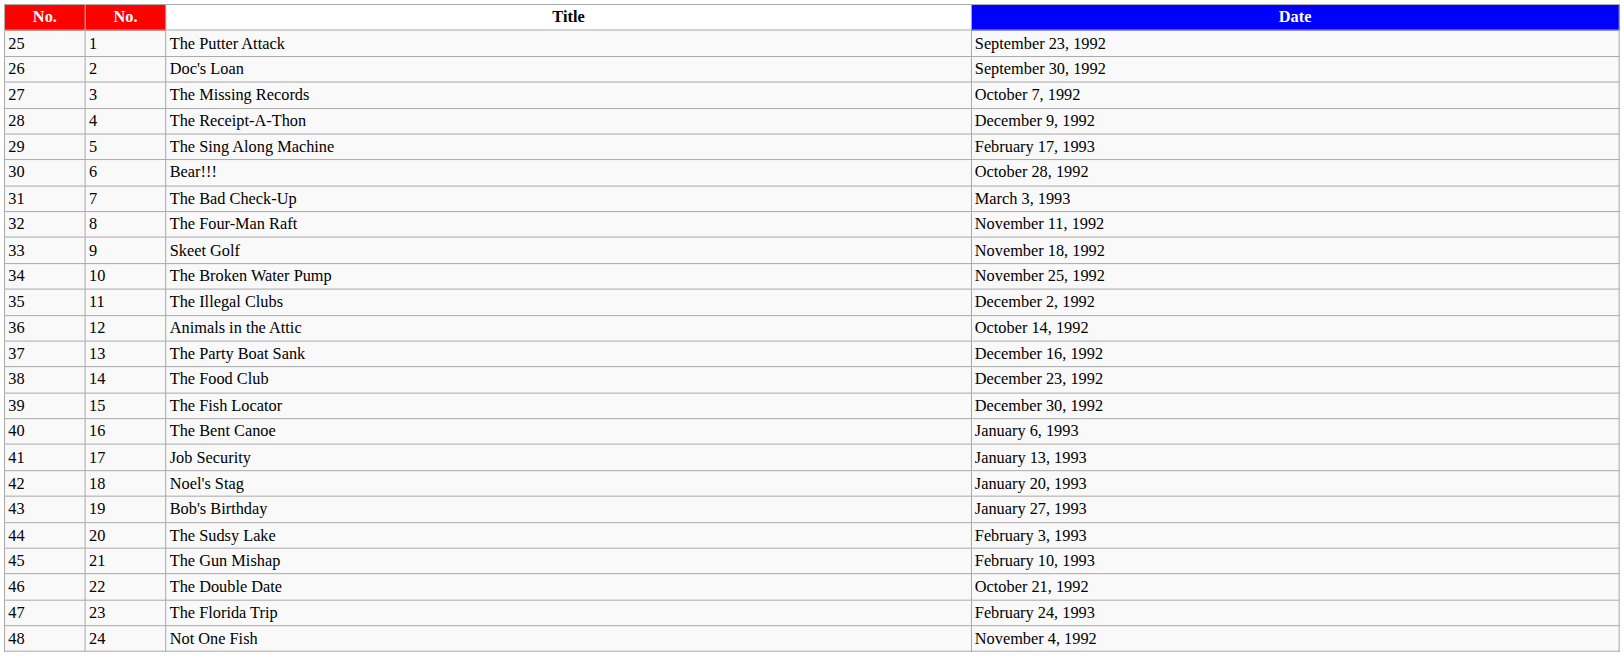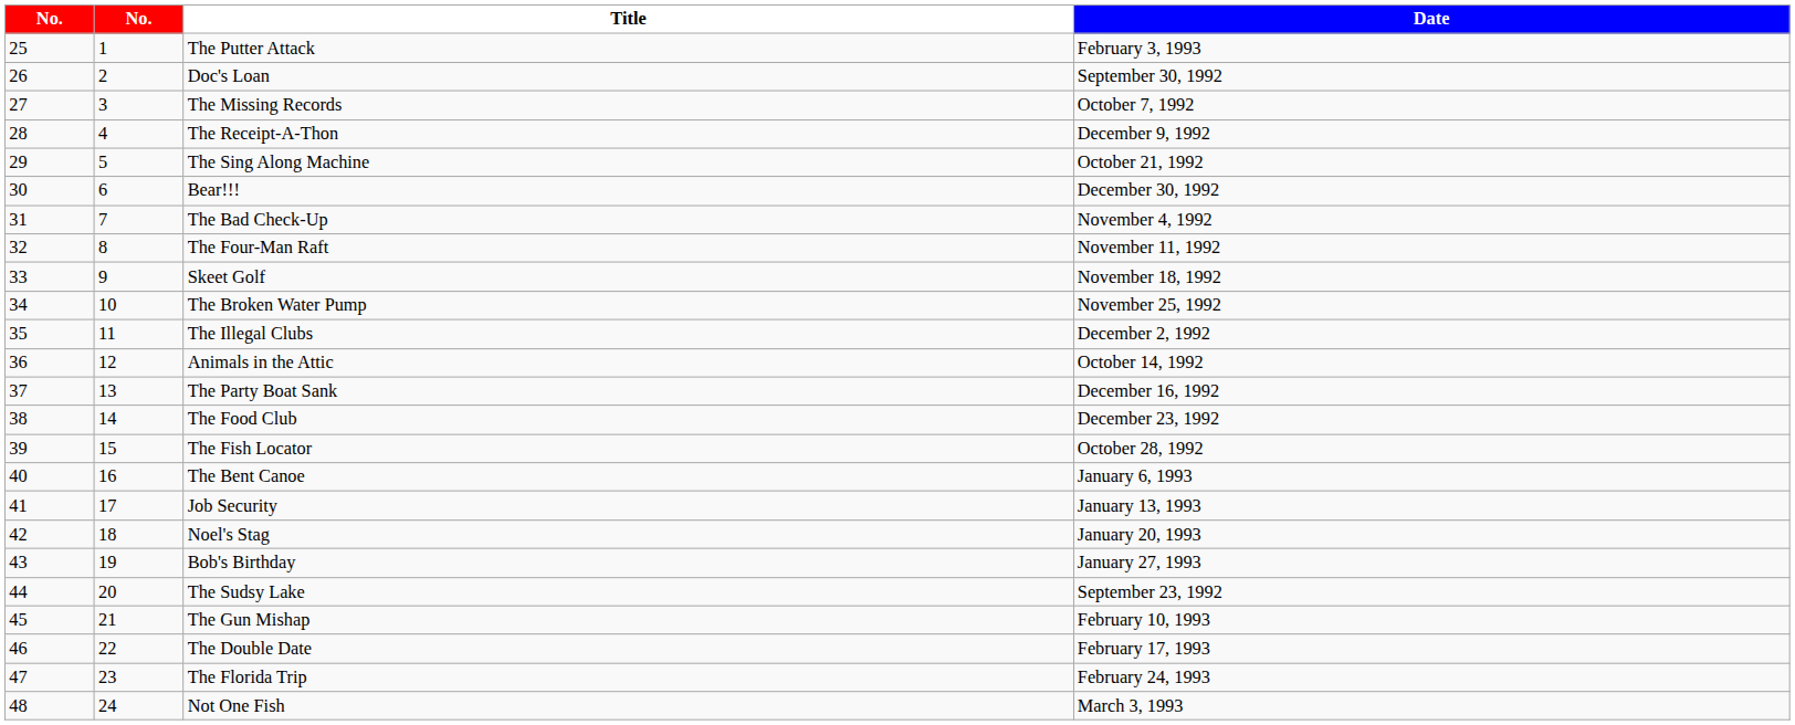 <table class="wikitable plainrowheaders" style="width:100%; margin:auto;">
 <tr>
 <th style="background:red; color:#FFFFFF; width:5%">No.</th>
 <th style="background:red; color:#FFFFFF; width:5%">No.</th>
 <th style="background:white; color:#black">Title</th>
 <th style="background:blue; color:#FFFFFF">Date</th>
 </tr>
 <tr>
 <td>25</td>
 <td>1</td>
 <td>The Putter Attack</td>
-<td>September 23, 1992</td>
+<td>February 3, 1993</td>
 </tr>
 <tr>
 <td>26</td>
 <td>2</td>
 <td>Doc's Loan</td>
 <td>September 30, 1992</td>
 </tr>
 <tr>
 <td>27</td>
 <td>3</td>
 <td>The Missing Records</td>
 <td>October 7, 1992</td>
 </tr>
 <tr>
 <td>28</td>
 <td>4</td>
 <td>The Receipt-A-Thon</td>
 <td>December 9, 1992</td>
 </tr>
 <tr>
 <td>29</td>
 <td>5</td>
 <td>The Sing Along Machine</td>
-<td>February 17, 1993</td>
+<td>October 21, 1992</td>
 </tr>
 <tr>
 <td>30</td>
 <td>6</td>
 <td>Bear!!!</td>
-<td>October 28, 1992</td>
+<td>December 30, 1992</td>
 </tr>
 <tr>
 <td>31</td>
 <td>7</td>
 <td>The Bad Check-Up</td>
-<td>March 3, 1993</td>
+<td>November 4, 1992</td>
 </tr>
 <tr>
 <td>32</td>
 <td>8</td>
 <td>The Four-Man Raft</td>
 <td>November 11, 1992</td>
 </tr>
 <tr>
 <td>33</td>
 <td>9</td>
 <td>Skeet Golf</td>
 <td>November 18, 1992</td>
 </tr>
 <tr>
 <td>34</td>
 <td>10</td>
 <td>The Broken Water Pump</td>
 <td>November 25, 1992</td>
 </tr>
 <tr>
 <td>35</td>
 <td>11</td>
 <td>The Illegal Clubs</td>
 <td>December 2, 1992</td>
 </tr>
 <tr>
 <td>36</td>
 <td>12</td>
 <td>Animals in the Attic</td>
 <td>October 14, 1992</td>
 </tr>
 <tr>
 <td>37</td>
 <td>13</td>
 <td>The Party Boat Sank</td>
 <td>December 16, 1992</td>
 </tr>
 <tr>
 <td>38</td>
 <td>14</td>
 <td>The Food Club</td>
 <td>December 23, 1992</td>
 </tr>
 <tr>
 <td>39</td>
 <td>15</td>
 <td>The Fish Locator</td>
-<td>December 30, 1992</td>
+<td>October 28, 1992</td>
 </tr>
 <tr>
 <td>40</td>
 <td>16</td>
 <td>The Bent Canoe</td>
 <td>January 6, 1993</td>
 </tr>
 <tr>
 <td>41</td>
 <td>17</td>
 <td>Job Security</td>
 <td>January 13, 1993</td>
 </tr>
 <tr>
 <td>42</td>
 <td>18</td>
 <td>Noel's Stag</td>
 <td>January 20, 1993</td>
 </tr>
 <tr>
 <td>43</td>
 <td>19</td>
 <td>Bob's Birthday</td>
 <td>January 27, 1993</td>
 </tr>
 <tr>
 <td>44</td>
 <td>20</td>
 <td>The Sudsy Lake</td>
-<td>February 3, 1993</td>
+<td>September 23, 1992</td>
 </tr>
 <tr>
 <td>45</td>
 <td>21</td>
 <td>The Gun Mishap</td>
 <td>February 10, 1993</td>
 </tr>
 <tr>
 <td>46</td>
 <td>22</td>
 <td>The Double Date</td>
-<td>October 21, 1992</td>
+<td>February 17, 1993</td>
 </tr>
 <tr>
 <td>47</td>
 <td>23</td>
 <td>The Florida Trip</td>
 <td>February 24, 1993</td>
 </tr>
 <tr>
 <td>48</td>
 <td>24</td>
 <td>Not One Fish</td>
-<td>November 4, 1992</td>
+<td>March 3, 1993</td>
 </tr>
 </table>
